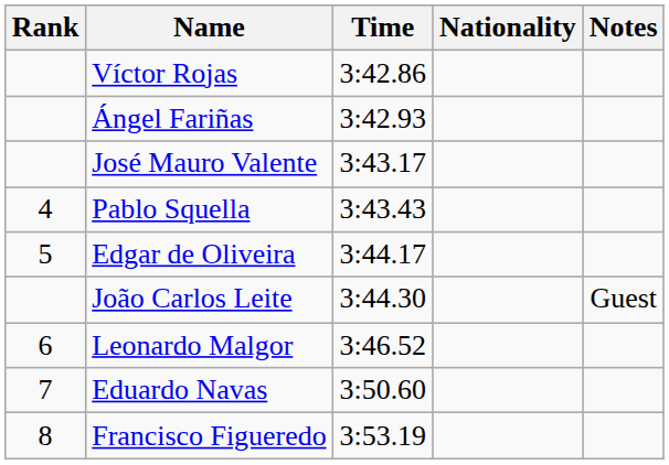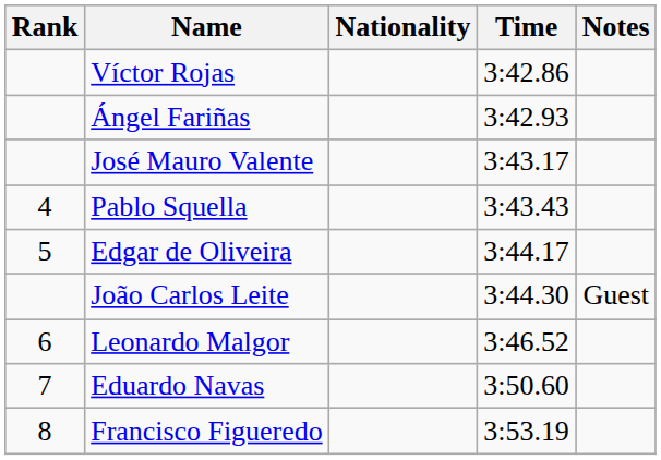 <table class="wikitable sortable" style="text-align:center">
 <tr>
 <th>Rank</th>
 <th>Name</th>
+<th>Nationality</th>
 <th>Time</th>
-<th>Nationality</th>
 <th>Notes</th>
 </tr>
 <tr>
 <td align=center></td>
 <td align=left><a href='#'>Víctor Rojas</a></td>
+<td align=left></td>
 <td>3:42.86</td>
-<td align=left></td>
 <td></td>
 </tr>
 <tr>
 <td align=center></td>
 <td align=left><a href='#'>Ángel Fariñas</a></td>
+<td align=left></td>
 <td>3:42.93</td>
-<td align=left></td>
 <td></td>
 </tr>
 <tr>
 <td align=center></td>
 <td align=left><a href='#'>José Mauro Valente</a></td>
+<td align=left></td>
 <td>3:43.17</td>
-<td align=left></td>
 <td></td>
 </tr>
 <tr>
 <td align=center>4</td>
 <td align=left><a href='#'>Pablo Squella</a></td>
+<td align=left></td>
 <td>3:43.43</td>
-<td align=left></td>
 <td></td>
 </tr>
 <tr>
 <td align=center>5</td>
 <td align=left><a href='#'>Edgar de Oliveira</a></td>
+<td align=left></td>
 <td>3:44.17</td>
-<td align=left></td>
 <td></td>
 </tr>
 <tr>
 <td align=center></td>
 <td align=left><a href='#'>João Carlos Leite</a></td>
+<td align=left></td>
 <td>3:44.30</td>
-<td align=left></td>
 <td>Guest</td>
 </tr>
 <tr>
 <td align=center>6</td>
 <td align=left><a href='#'>Leonardo Malgor</a></td>
+<td align=left></td>
 <td>3:46.52</td>
-<td align=left></td>
 <td></td>
 </tr>
 <tr>
 <td align=center>7</td>
 <td align=left><a href='#'>Eduardo Navas</a></td>
+<td align=left></td>
 <td>3:50.60</td>
-<td align=left></td>
 <td></td>
 </tr>
 <tr>
 <td align=center>8</td>
 <td align=left><a href='#'>Francisco Figueredo</a></td>
+<td align=left></td>
 <td>3:53.19</td>
-<td align=left></td>
 <td></td>
 </tr>
 </table>
